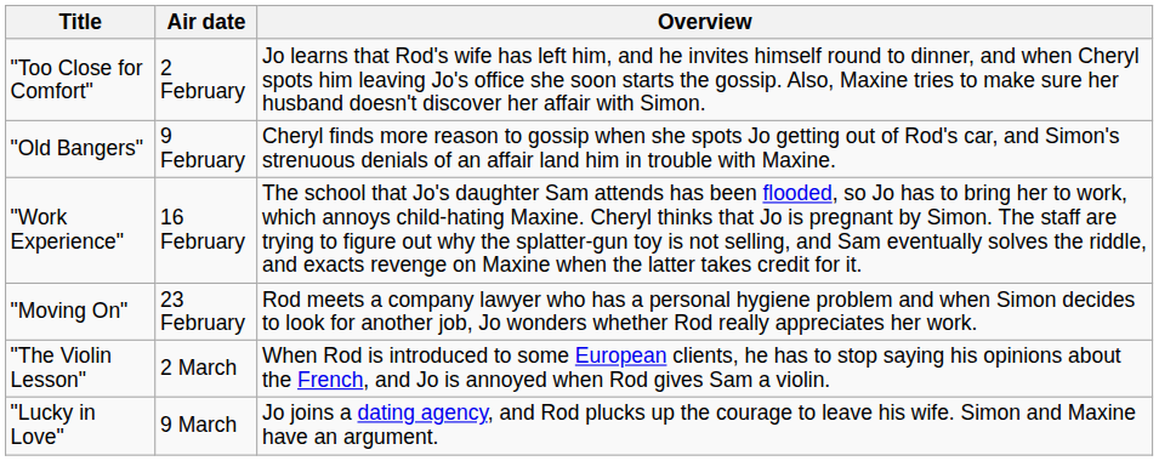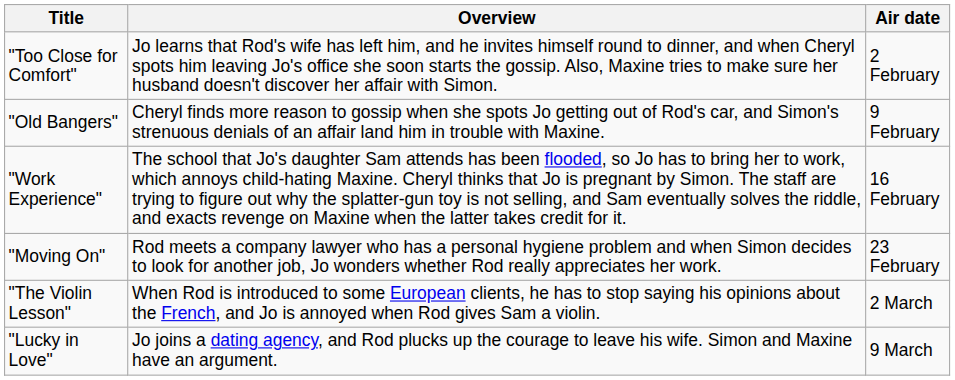 <table class="wikitable" style="font-size: 100%;">
 <tr style="background:#EFEFEF">
 <th>Title</th>
+<th><strong>Overview</strong></th>
 <th><strong>Air date</strong></th>
-<th><strong>Overview</strong></th>
 </tr>
 <tr>
 <td>"Too Close for Comfort"</td>
+<td style="font-size: 100%;">Jo learns that Rod's wife has left him, and he invites himself round to dinner, and when Cheryl spots him leaving Jo's office she soon starts the gossip. Also, Maxine tries to make sure her husband doesn't discover her affair with Simon.</td>
 <td>2 February</td>
-<td style="font-size: 100%;">Jo learns that Rod's wife has left him, and he invites himself round to dinner, and when Cheryl spots him leaving Jo's office she soon starts the gossip. Also, Maxine tries to make sure her husband doesn't discover her affair with Simon.</td>
 </tr>
 <tr>
 <td>"Old Bangers"</td>
+<td style="font-size: 100%;">Cheryl finds more reason to gossip when she spots Jo getting out of Rod's car, and Simon's strenuous denials of an affair land him in trouble with Maxine.</td>
 <td>9 February</td>
-<td style="font-size: 100%;">Cheryl finds more reason to gossip when she spots Jo getting out of Rod's car, and Simon's strenuous denials of an affair land him in trouble with Maxine.</td>
 </tr>
 <tr>
 <td>"Work Experience"</td>
+<td style="font-size: 100%;">The school that Jo's daughter Sam attends has been <a href='#'>flooded</a>, so Jo has to bring her to work, which annoys child-hating Maxine. Cheryl thinks that Jo is pregnant by Simon. The staff are trying to figure out why the splatter-gun toy is not selling, and Sam eventually solves the riddle, and exacts revenge on Maxine when the latter takes credit for it.</td>
 <td>16 February</td>
-<td style="font-size: 100%;">The school that Jo's daughter Sam attends has been <a href='#'>flooded</a>, so Jo has to bring her to work, which annoys child-hating Maxine. Cheryl thinks that Jo is pregnant by Simon. The staff are trying to figure out why the splatter-gun toy is not selling, and Sam eventually solves the riddle, and exacts revenge on Maxine when the latter takes credit for it.</td>
 </tr>
 <tr>
 <td>"Moving On"</td>
+<td style="font-size: 100%;">Rod meets a company lawyer who has a personal hygiene problem and when Simon decides to look for another job, Jo wonders whether Rod really appreciates her work.</td>
 <td>23 February</td>
-<td style="font-size: 100%;">Rod meets a company lawyer who has a personal hygiene problem and when Simon decides to look for another job, Jo wonders whether Rod really appreciates her work.</td>
 </tr>
 <tr>
 <td>"The Violin Lesson"</td>
+<td style="font-size: 100%;">When Rod is introduced to some <a href='#'>European</a> clients, he has to stop saying his opinions about the <a href='#'>French</a>, and Jo is annoyed when Rod gives Sam a violin.</td>
 <td>2 March</td>
-<td style="font-size: 100%;">When Rod is introduced to some <a href='#'>European</a> clients, he has to stop saying his opinions about the <a href='#'>French</a>, and Jo is annoyed when Rod gives Sam a violin.</td>
 </tr>
 <tr>
 <td>"Lucky in Love"</td>
+<td style="font-size: 100%;">Jo joins a <a href='#'>dating agency</a>, and Rod plucks up the courage to leave his wife. Simon and Maxine have an argument.</td>
 <td>9 March</td>
-<td style="font-size: 100%;">Jo joins a <a href='#'>dating agency</a>, and Rod plucks up the courage to leave his wife. Simon and Maxine have an argument.</td>
 </tr>
 </table>
